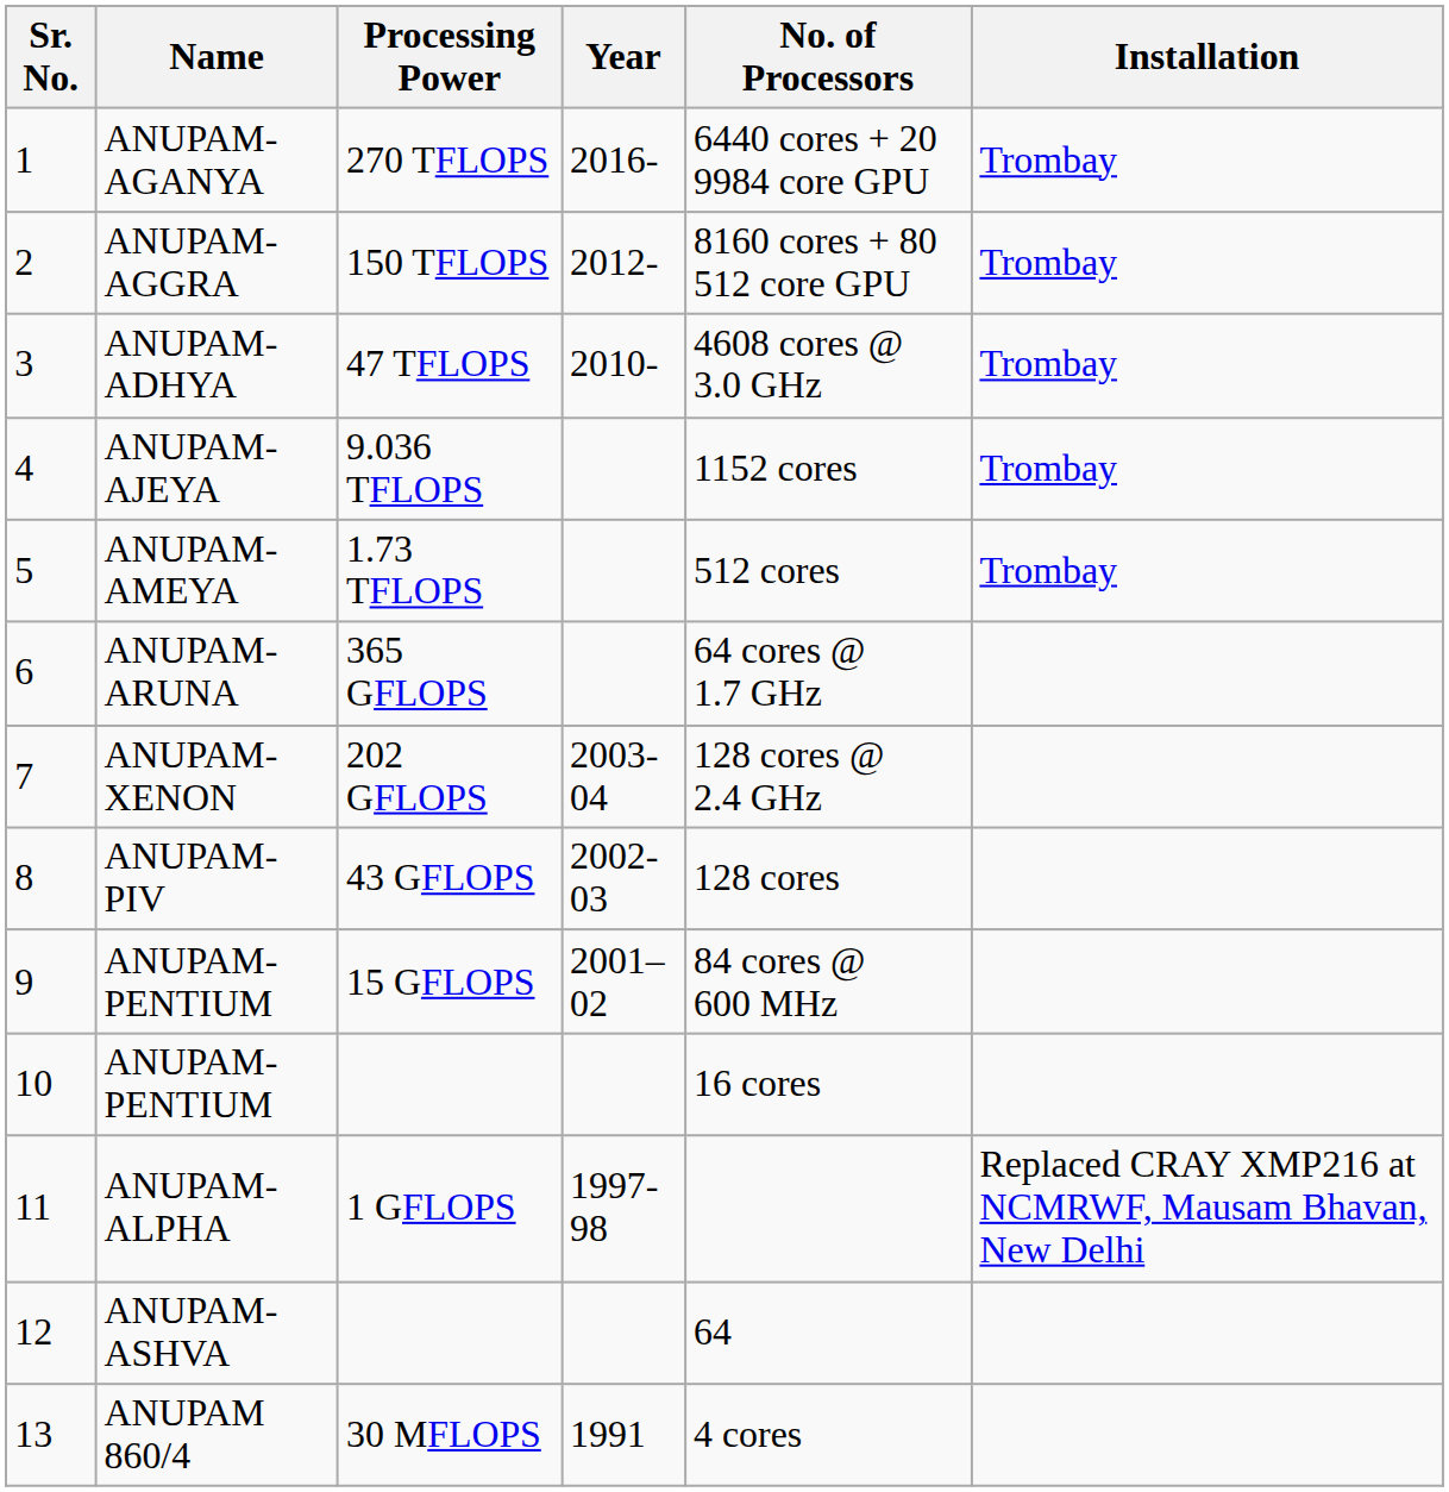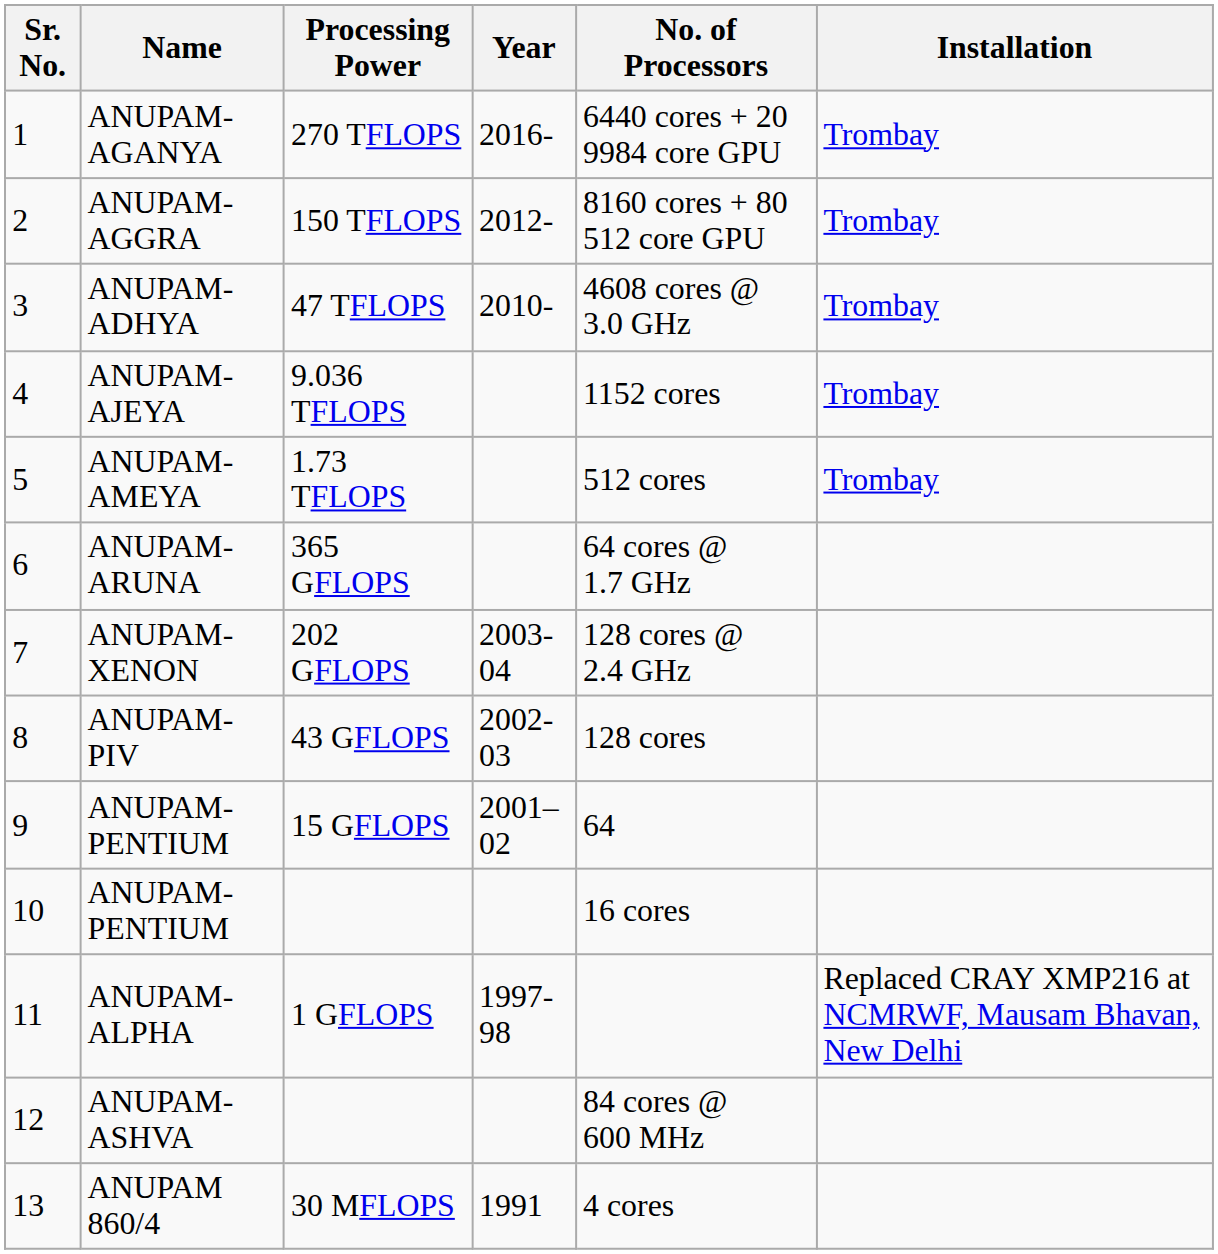 <table class="wikitable sortable">
 <tr>
 <th>Sr. No.</th>
 <th>Name</th>
 <th>Processing Power</th>
 <th>Year</th>
 <th>No. of Processors</th>
 <th>Installation</th>
 </tr>
 <tr>
 <td>1</td>
 <td>ANUPAM-AGANYA</td>
 <td>270 T<a href='#'>FLOPS</a></td>
 <td>2016-</td>
 <td>6440 cores + 20 9984 core GPU</td>
 <td><a href='#'>Trombay</a></td>
 </tr>
 <tr>
 <td>2</td>
 <td>ANUPAM-AGGRA</td>
 <td>150 T<a href='#'>FLOPS</a></td>
 <td>2012-</td>
 <td>8160 cores + 80 512 core GPU</td>
 <td><a href='#'>Trombay</a></td>
 </tr>
 <tr>
 <td>3</td>
 <td>ANUPAM-ADHYA</td>
 <td>47 T<a href='#'>FLOPS</a></td>
 <td>2010-</td>
 <td>4608 cores @ 3.0 GHz</td>
 <td><a href='#'>Trombay</a></td>
 </tr>
 <tr>
 <td>4</td>
 <td>ANUPAM-AJEYA</td>
 <td>9.036 T<a href='#'>FLOPS</a></td>
 <td></td>
 <td>1152 cores</td>
 <td><a href='#'>Trombay</a></td>
 </tr>
 <tr>
 <td>5</td>
 <td>ANUPAM-AMEYA</td>
 <td>1.73 T<a href='#'>FLOPS</a></td>
 <td></td>
 <td>512 cores</td>
 <td><a href='#'>Trombay</a></td>
 </tr>
 <tr>
 <td>6</td>
 <td>ANUPAM-ARUNA</td>
 <td>365 G<a href='#'>FLOPS</a></td>
 <td></td>
 <td>64 cores @ 1.7 GHz</td>
 <td></td>
 </tr>
 <tr>
 <td>7</td>
 <td>ANUPAM-XENON</td>
 <td>202 G<a href='#'>FLOPS</a></td>
 <td>2003-04</td>
 <td>128 cores @ 2.4 GHz</td>
 <td></td>
 </tr>
 <tr>
 <td>8</td>
 <td>ANUPAM-PIV</td>
 <td>43 G<a href='#'>FLOPS</a></td>
 <td>2002-03</td>
 <td>128 cores</td>
 <td></td>
 </tr>
 <tr>
 <td>9</td>
 <td>ANUPAM-PENTIUM</td>
 <td>15 G<a href='#'>FLOPS</a></td>
 <td>2001–02</td>
-<td>84 cores @ 600 MHz</td>
+<td>64</td>
 <td></td>
 </tr>
 <tr>
 <td>10</td>
 <td>ANUPAM-PENTIUM</td>
 <td></td>
 <td></td>
 <td>16 cores</td>
 <td></td>
 </tr>
 <tr>
 <td>11</td>
 <td>ANUPAM-ALPHA</td>
 <td>1 G<a href='#'>FLOPS</a></td>
 <td>1997-98</td>
 <td></td>
 <td>Replaced CRAY XMP216 at <a href='#'>NCMRWF, Mausam Bhavan, New Delhi</a></td>
 </tr>
 <tr>
 <td>12</td>
 <td>ANUPAM-ASHVA</td>
 <td></td>
 <td></td>
-<td>64</td>
+<td>84 cores @ 600 MHz</td>
 </tr>
 <tr>
 <td>13</td>
 <td>ANUPAM 860/4</td>
 <td>30 M<a href='#'>FLOPS</a></td>
 <td>1991</td>
 <td>4 cores</td>
 <td></td>
 </tr>
 </table>
